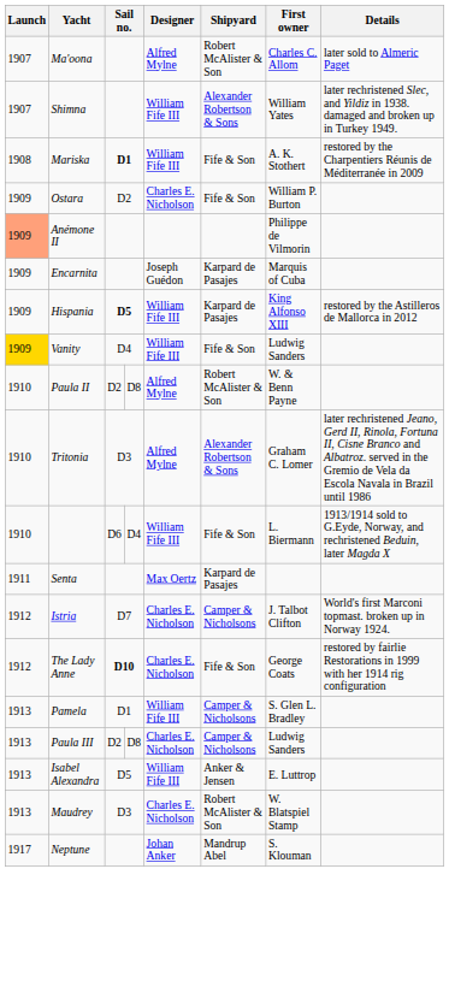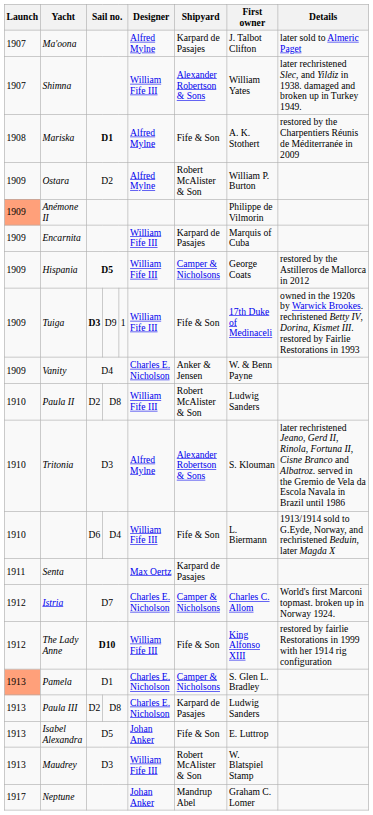 <table class="wikitable">
 <tr>
 <th>Launch</th>
 <th>Yacht</th>
 <th colspan=3>Sail no.</th>
 <th>Designer</th>
 <th>Shipyard</th>
 <th>First owner</th>
 <th>Details</th>
 </tr>
 <tr>
 <td>1907</td>
 <td><em>Ma'oona</em></td>
 <td colspan=3></td>
 <td><a href='#'>Alfred Mylne</a></td>
-<td> Robert McAlister & Son</td>
-<td><a href='#'>Charles C. Allom</a></td>
+<td> Karpard de Pasajes</td>
+<td>J. Talbot Clifton</td>
 <td>later sold to <a href='#'>Almeric Paget</a></td>
 </tr>
 <tr>
 <td>1907</td>
 <td><em>Shimna</em></td>
 <td colspan=3></td>
 <td><a href='#'>William Fife III</a></td>
 <td> <a href='#'>Alexander Robertson & Sons</a></td>
 <td>William Yates</td>
 <td>later rechristened <em>Slec</em>, and <em>Yildiz</em> in 1938. damaged and broken up in Turkey 1949.</td>
 </tr>
 <tr>
 <td>1908</td>
 <td><em>Mariska</em></td>
 <td colspan=3 align=center><strong>D1</strong></td>
-<td><a href='#'>William Fife III</a></td>
+<td><a href='#'>Alfred Mylne</a></td>
 <td> Fife & Son</td>
 <td>A. K. Stothert</td>
 <td>restored by the Charpentiers Réunis de Méditerranée in 2009</td>
 </tr>
 <tr>
 <td>1909</td>
 <td><em>Ostara</em></td>
 <td colspan=3 align=center>D2</td>
-<td><a href='#'>Charles E. Nicholson</a></td>
-<td> Fife & Son</td>
+<td><a href='#'>Alfred Mylne</a></td>
+<td> Robert McAlister & Son</td>
 <td>William P. Burton</td>
 <td></td>
 </tr>
 <tr>
 <td style="background: lightsalmon;">1909</td>
 <td><em>Anémone II</em></td>
 <td colspan=3></td>
 <td></td>
 <td></td>
 <td>Philippe de Vilmorin</td>
 <td></td>
 </tr>
 <tr>
 <td>1909</td>
 <td><em>Encarnita</em></td>
 <td colspan=3></td>
-<td>Joseph Guédon</td>
+<td><a href='#'>William Fife III</a></td>
 <td> Karpard de Pasajes</td>
 <td>Marquis of Cuba</td>
 <td></td>
 </tr>
 <tr>
 <td>1909</td>
 <td><em>Hispania</em></td>
 <td colspan=3 align=center><strong>D5</strong></td>
 <td><a href='#'>William Fife III</a></td>
-<td> Karpard de Pasajes</td>
-<td><a href='#'>King Alfonso XIII</a></td>
+<td> <a href='#'>Camper & Nicholsons</a></td>
+<td>George Coats</td>
 <td>restored by the Astilleros de Mallorca in 2012</td>
 </tr>
 <tr>
-<td style="background: gold;">1909</td>
+<td>1909</td>
+<td><em>Tuiga</em></td>
+<td><strong>D3</strong></td>
+<td>D9</td>
+<td>1</td>
+<td><a href='#'>William Fife III</a></td>
+<td> Fife & Son</td>
+<td><a href='#'>17th Duke of Medinaceli</a></td>
+<td>owned in the 1920s by <a href='#'>Warwick Brookes</a>. rechristened <em>Betty IV</em>, <em>Dorina</em>, <em>Kismet III</em>. restored by Fairlie Restorations in 1993</td>
+</tr>
+<tr>
+<td>1909</td>
 <td><em>Vanity</em></td>
 <td colspan=3 align=center>D4</td>
-<td><a href='#'>William Fife III</a></td>
-<td> Fife & Son</td>
-<td>Ludwig Sanders</td>
+<td><a href='#'>Charles E. Nicholson</a></td>
+<td> Anker & Jensen</td>
+<td>W. & Benn Payne</td>
 <td></td>
 </tr>
 <tr>
 <td>1910</td>
 <td><em>Paula II</em></td>
 <td align=center>D2</td>
 <td colspan=2 align=center>D8</td>
-<td><a href='#'>Alfred Mylne</a></td>
+<td><a href='#'>William Fife III</a></td>
 <td> Robert McAlister & Son</td>
-<td>W. & Benn Payne</td>
+<td>Ludwig Sanders</td>
 <td></td>
 </tr>
 <tr>
 <td>1910</td>
 <td><em>Tritonia</em></td>
 <td colspan=3 align=center>D3</td>
 <td><a href='#'>Alfred Mylne</a></td>
 <td> <a href='#'>Alexander Robertson & Sons</a></td>
-<td>Graham C. Lomer</td>
+<td>S. Klouman</td>
 <td>later rechristened <em>Jeano</em>, <em>Gerd II</em>, <em>Rinola</em>, <em>Fortuna II</em>, <em>Cisne Branco</em> and <em>Albatroz</em>. served in the Gremio de Vela da Escola Navala in Brazil until 1986</td>
 </tr>
 <tr>
 <td>1910</td>
 <td></td>
 <td align=center>D6</td>
 <td colspan=2 align=center>D4</td>
 <td><a href='#'>William Fife III</a></td>
 <td> Fife & Son</td>
 <td>L. Biermann</td>
 <td>1913/1914 sold to G.Eyde, Norway, and rechristened <em>Beduin</em>, later <em>Magda X</em></td>
 </tr>
 <tr>
 <td>1911</td>
 <td><em>Senta</em></td>
 <td colspan=3></td>
 <td><a href='#'>Max Oertz</a></td>
 <td> Karpard de Pasajes</td>
 <td></td>
 <td></td>
 </tr>
 <tr>
 <td>1912</td>
 <td><em><a href='#'>Istria</a></em></td>
 <td colspan=3 align=center>D7</td>
 <td><a href='#'>Charles E. Nicholson</a></td>
 <td> <a href='#'>Camper & Nicholsons</a></td>
-<td>J. Talbot Clifton</td>
+<td><a href='#'>Charles C. Allom</a></td>
 <td>World's first Marconi topmast. broken up in Norway 1924.</td>
 </tr>
 <tr>
 <td>1912</td>
 <td><em>The Lady Anne</em></td>
 <td colspan=3 align=center><strong>D10</strong></td>
-<td><a href='#'>Charles E. Nicholson</a></td>
+<td><a href='#'>William Fife III</a></td>
 <td> Fife & Son</td>
-<td>George Coats</td>
+<td><a href='#'>King Alfonso XIII</a></td>
 <td>restored by fairlie Restorations in 1999 with her 1914 rig configuration</td>
 </tr>
 <tr>
-<td>1913</td>
+<td style="background: lightsalmon;">1913</td>
 <td><em>Pamela</em></td>
 <td colspan=3 align=center>D1</td>
-<td><a href='#'>William Fife III</a></td>
+<td><a href='#'>Charles E. Nicholson</a></td>
 <td> <a href='#'>Camper & Nicholsons</a></td>
 <td>S. Glen L. Bradley</td>
 <td></td>
 </tr>
 <tr>
 <td>1913</td>
 <td><em>Paula III</em></td>
 <td align=center>D2</td>
 <td colspan=2 align=center>D8</td>
 <td><a href='#'>Charles E. Nicholson</a></td>
-<td> <a href='#'>Camper & Nicholsons</a></td>
+<td> Karpard de Pasajes</td>
 <td>Ludwig Sanders</td>
 <td></td>
 </tr>
 <tr>
 <td>1913</td>
 <td><em>Isabel Alexandra</em></td>
 <td colspan=3 align=center>D5</td>
-<td><a href='#'>William Fife III</a></td>
-<td> Anker & Jensen</td>
+<td><a href='#'>Johan Anker</a></td>
+<td> Fife & Son</td>
 <td>E. Luttrop</td>
 <td></td>
 </tr>
 <tr>
 <td>1913</td>
 <td><em>Maudrey</em></td>
 <td colspan=3 align=center>D3</td>
-<td><a href='#'>Charles E. Nicholson</a></td>
+<td><a href='#'>William Fife III</a></td>
 <td> Robert McAlister & Son</td>
 <td>W. Blatspiel Stamp</td>
 <td></td>
 </tr>
 <tr>
 <td>1917</td>
 <td><em>Neptune</em></td>
 <td colspan=3></td>
 <td><a href='#'>Johan Anker</a></td>
 <td> Mandrup Abel</td>
-<td>S. Klouman</td>
+<td>Graham C. Lomer</td>
 <td></td>
 </tr>
 </table>
